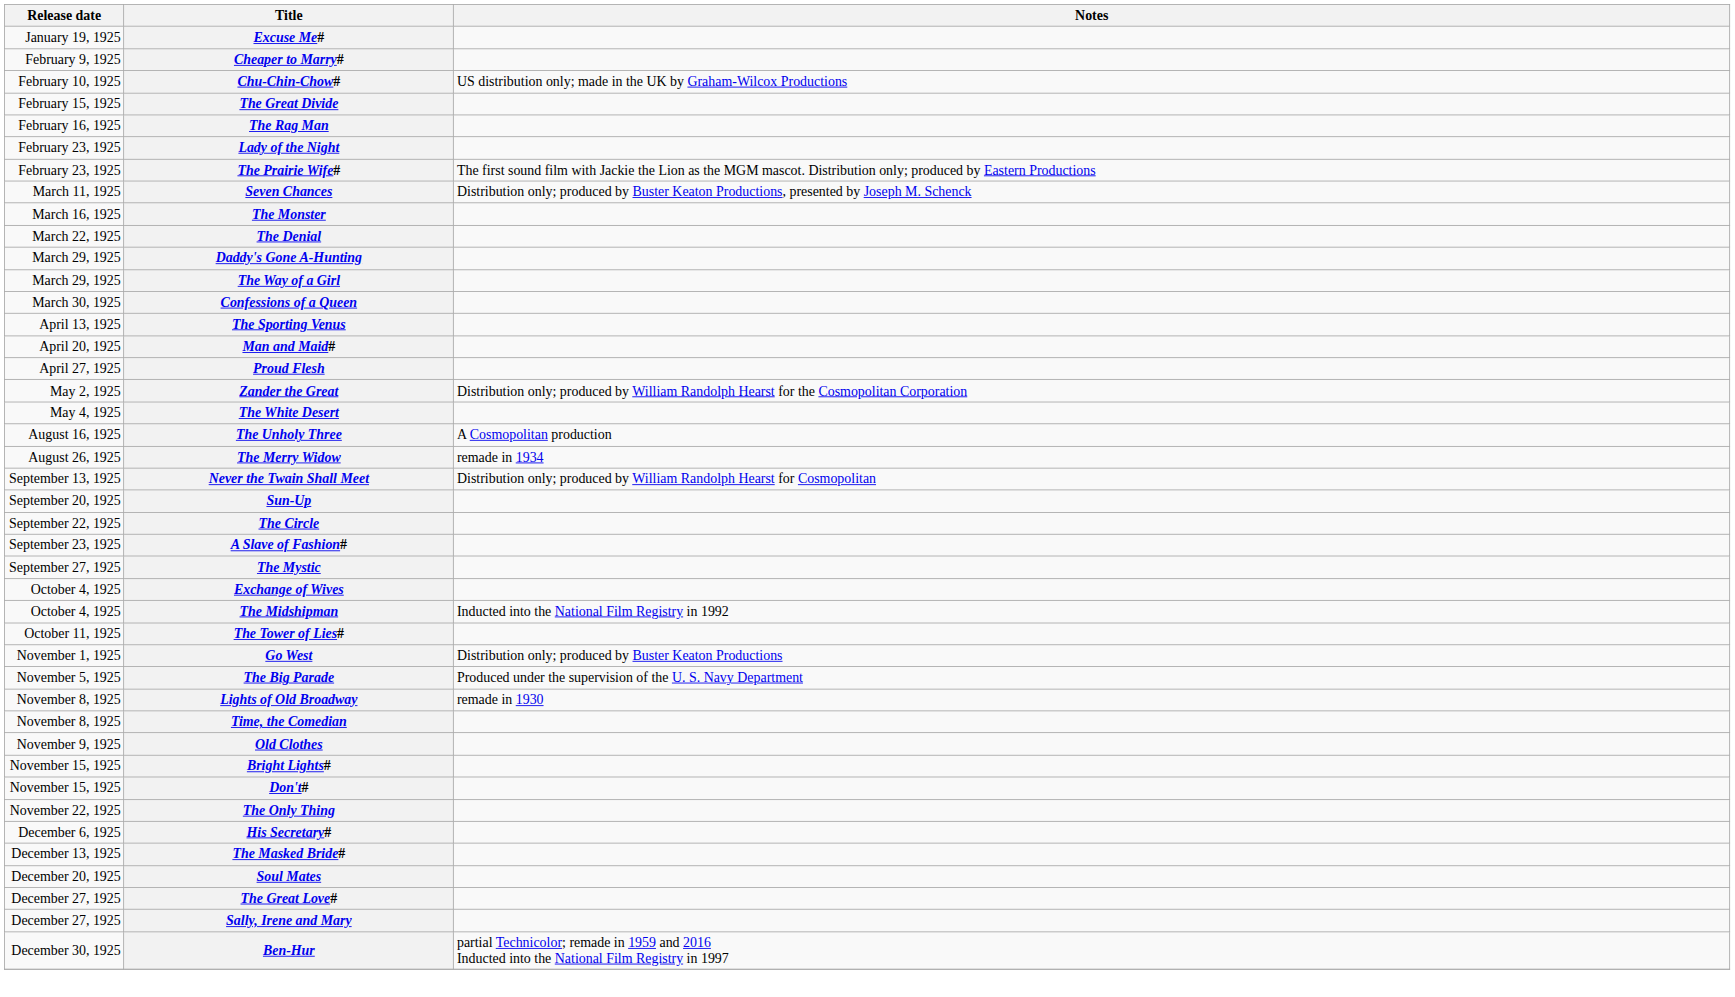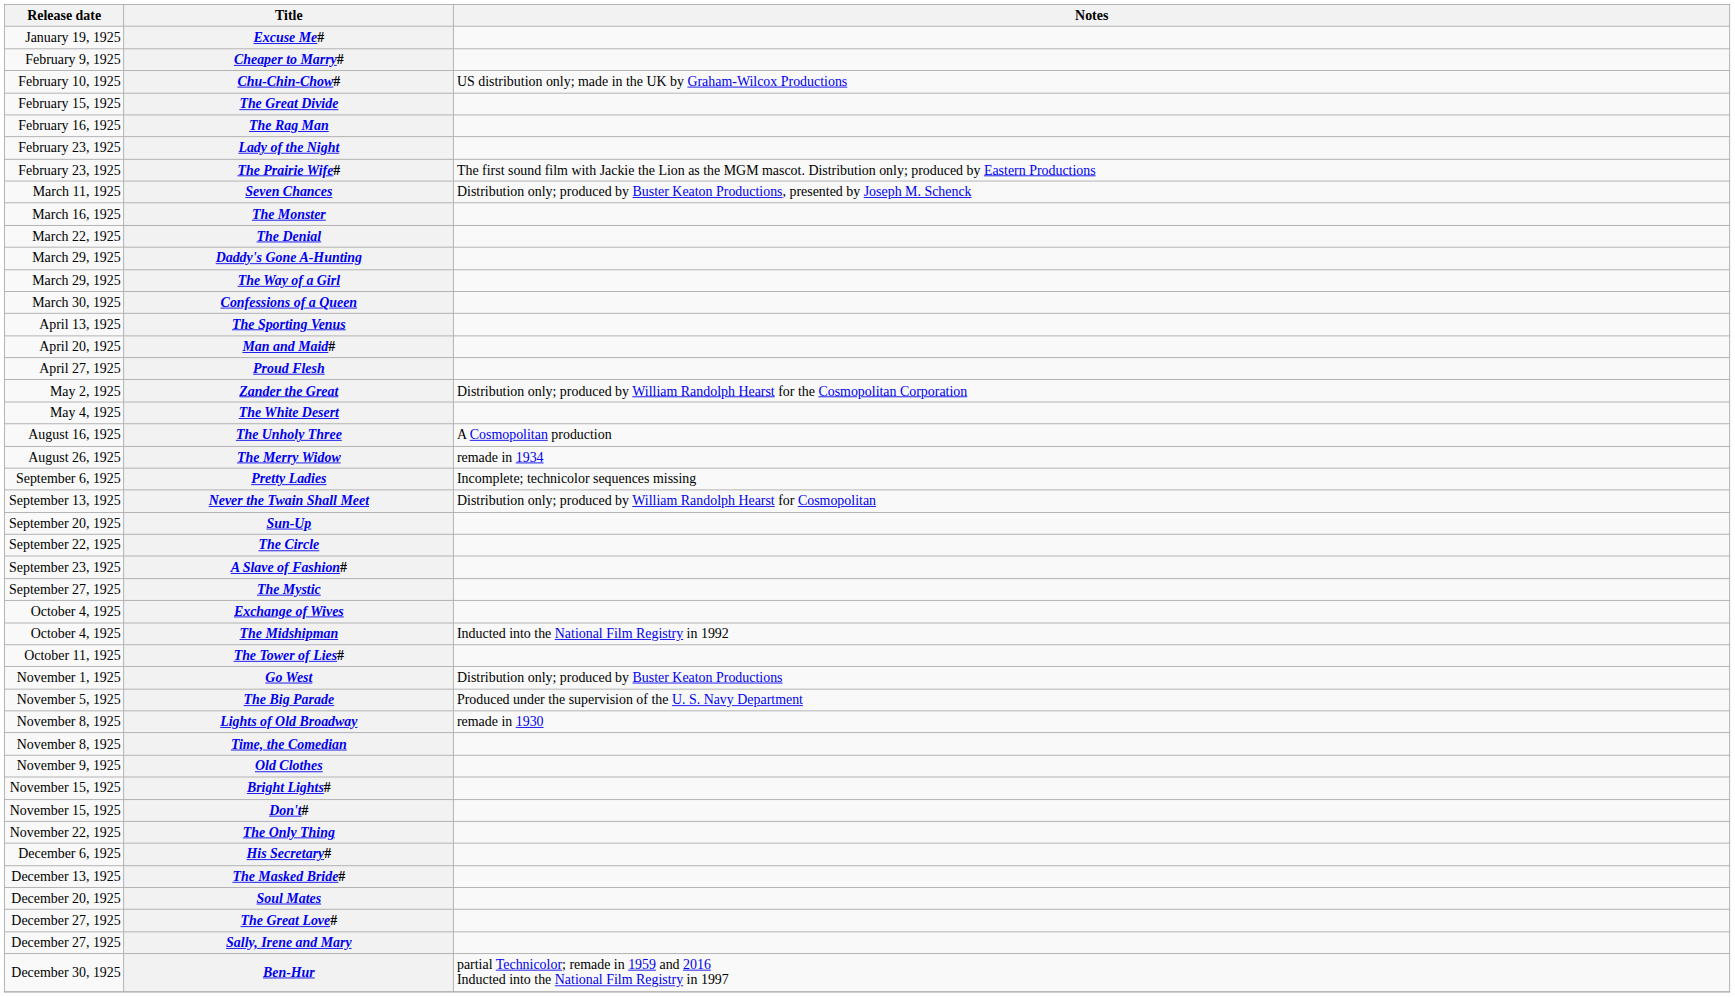 <table class="wikitable sortable" style="width:100%;">
 <tr>
 <th scope="col" style="width:130px;">Release date</th>
 <th>Title</th>
 <th>Notes</th>
 </tr>
 <tr>
 <td style="text-align:right;">January 19, 1925</td>
 <th scope="row"><em><a href='#'>Excuse Me</a></em>#</th>
 <td></td>
 </tr>
 <tr>
 <td style="text-align:right;">February 9, 1925</td>
 <th scope="row"><em><a href='#'>Cheaper to Marry</a></em>#</th>
 <td></td>
 </tr>
 <tr>
 <td style="text-align:right;">February 10, 1925</td>
 <th scope="row"><em><a href='#'>Chu-Chin-Chow</a></em>#</th>
 <td>US distribution only; made in the UK by <a href='#'>Graham-Wilcox Productions</a></td>
 </tr>
 <tr>
 <td style="text-align:right;">February 15, 1925</td>
 <th scope="row"><em><a href='#'>The Great Divide</a></em></th>
 <td></td>
 </tr>
 <tr>
 <td style="text-align:right;">February 16, 1925</td>
 <th scope="row"><em><a href='#'>The Rag Man</a></em></th>
 <td></td>
 </tr>
 <tr>
 <td style="text-align:right;">February 23, 1925</td>
 <th scope="row"><em><a href='#'>Lady of the Night</a></em></th>
 <td></td>
 </tr>
 <tr>
 <td style="text-align:right;">February 23, 1925</td>
 <th scope="row"><em><a href='#'>The Prairie Wife</a></em>#</th>
 <td>The first sound film with Jackie the Lion as the MGM mascot. Distribution only; produced by <a href='#'>Eastern Productions</a></td>
 </tr>
 <tr>
 <td style="text-align:right;">March 11, 1925</td>
 <th scope="row"><em><a href='#'>Seven Chances</a></em></th>
 <td>Distribution only; produced by <a href='#'>Buster Keaton Productions</a>, presented by <a href='#'>Joseph M. Schenck</a></td>
 </tr>
 <tr>
 <td style="text-align:right;">March 16, 1925</td>
 <th scope="row"><em><a href='#'>The Monster</a></em></th>
 <td></td>
 </tr>
 <tr>
 <td style="text-align:right;">March 22, 1925</td>
 <th scope="row"><em><a href='#'>The Denial</a></em></th>
 <td></td>
 </tr>
 <tr>
 <td style="text-align:right;">March 29, 1925</td>
 <th scope="row"><em><a href='#'>Daddy's Gone A-Hunting</a></em></th>
 <td></td>
 </tr>
 <tr>
 <td style="text-align:right;">March 29, 1925</td>
 <th scope="row"><em><a href='#'>The Way of a Girl</a></em></th>
 <td></td>
 </tr>
 <tr>
 <td style="text-align:right;">March 30, 1925</td>
 <th scope="row"><em><a href='#'>Confessions of a Queen</a></em></th>
 <td></td>
 </tr>
 <tr>
 <td style="text-align:right;">April 13, 1925</td>
 <th scope="row"><em><a href='#'>The Sporting Venus</a></em></th>
 <td></td>
 </tr>
 <tr>
 <td style="text-align:right;">April 20, 1925</td>
 <th scope="row"><em><a href='#'>Man and Maid</a></em>#</th>
 <td></td>
 </tr>
 <tr>
 <td style="text-align:right;">April 27, 1925</td>
 <th scope="row"><em><a href='#'>Proud Flesh</a></em></th>
 <td></td>
 </tr>
 <tr>
 <td style="text-align:right;">May 2, 1925</td>
 <th scope="row"><em><a href='#'>Zander the Great</a></em></th>
 <td>Distribution only; produced by <a href='#'>William Randolph Hearst</a> for the <a href='#'>Cosmopolitan Corporation</a></td>
 </tr>
 <tr>
 <td style="text-align:right;">May 4, 1925</td>
 <th scope="row"><em><a href='#'>The White Desert</a></em></th>
 <td></td>
 </tr>
 <tr>
 <td style="text-align:right;">August 16, 1925</td>
 <th scope="row"><em><a href='#'>The Unholy Three</a></em></th>
 <td>A <a href='#'>Cosmopolitan</a> production</td>
 </tr>
 <tr>
 <td style="text-align:right;">August 26, 1925</td>
 <th scope="row"><em><a href='#'>The Merry Widow</a></em></th>
 <td>remade in <a href='#'>1934</a></td>
+</tr>
+<tr>
+<td style="text-align:right;">September 6, 1925</td>
+<th scope="row"><em><a href='#'>Pretty Ladies</a></em></th>
+<td>Incomplete; technicolor sequences missing</td>
 </tr>
 <tr>
 <td style="text-align:right;">September 13, 1925</td>
 <th scope="row"><em><a href='#'>Never the Twain Shall Meet</a></em></th>
 <td>Distribution only; produced by <a href='#'>William Randolph Hearst</a> for <a href='#'>Cosmopolitan</a></td>
 </tr>
 <tr>
 <td style="text-align:right;">September 20, 1925</td>
 <th scope="row"><em><a href='#'>Sun-Up</a></em></th>
 <td></td>
 </tr>
 <tr>
 <td style="text-align:right;">September 22, 1925</td>
 <th scope="row"><em><a href='#'>The Circle</a></em></th>
 <td></td>
 </tr>
 <tr>
 <td style="text-align:right;">September 23, 1925</td>
 <th scope="row"><em><a href='#'>A Slave of Fashion</a></em>#</th>
 <td></td>
 </tr>
 <tr>
 <td style="text-align:right;">September 27, 1925</td>
 <th scope="row"><em><a href='#'>The Mystic</a></em></th>
 <td></td>
 </tr>
 <tr>
 <td style="text-align:right;">October 4, 1925</td>
 <th scope="row"><em><a href='#'>Exchange of Wives</a></em></th>
 <td></td>
 </tr>
 <tr>
 <td style="text-align:right;">October 4, 1925</td>
 <th scope="row"><em><a href='#'>The Midshipman</a></em></th>
 <td>Inducted into the <a href='#'>National Film Registry</a> in 1992</td>
 </tr>
 <tr>
 <td style="text-align:right;">October 11, 1925</td>
 <th scope="row"><em><a href='#'>The Tower of Lies</a></em>#</th>
 <td></td>
 </tr>
 <tr>
 <td style="text-align:right;">November 1, 1925</td>
 <th scope="row"><em><a href='#'>Go West</a></em></th>
 <td>Distribution only; produced by <a href='#'>Buster Keaton Productions</a></td>
 </tr>
 <tr>
 <td style="text-align:right;">November 5, 1925</td>
 <th scope="row"><em><a href='#'>The Big Parade</a></em></th>
 <td>Produced under the supervision of the <a href='#'>U. S. Navy Department</a></td>
 </tr>
 <tr>
 <td style="text-align:right;">November 8, 1925</td>
 <th scope="row"><em><a href='#'>Lights of Old Broadway</a></em></th>
 <td>remade in <a href='#'>1930</a></td>
 </tr>
 <tr>
 <td style="text-align:right;">November 8, 1925</td>
 <th scope="row"><em><a href='#'>Time, the Comedian</a></em></th>
 <td></td>
 </tr>
 <tr>
 <td style="text-align:right;">November 9, 1925</td>
 <th scope="row"><em><a href='#'>Old Clothes</a></em></th>
 <td></td>
 </tr>
 <tr>
 <td style="text-align:right;">November 15, 1925</td>
 <th scope="row"><em><a href='#'>Bright Lights</a></em>#</th>
 <td></td>
 </tr>
 <tr>
 <td style="text-align:right;">November 15, 1925</td>
 <th scope="row"><em><a href='#'>Don't</a></em>#</th>
 <td></td>
 </tr>
 <tr>
 <td style="text-align:right;">November 22, 1925</td>
 <th scope="row"><em><a href='#'>The Only Thing</a></em></th>
 <td></td>
 </tr>
 <tr>
 <td style="text-align:right;">December 6, 1925</td>
 <th scope="row"><em><a href='#'>His Secretary</a></em>#</th>
 <td></td>
 </tr>
 <tr>
 <td style="text-align:right;">December 13, 1925</td>
 <th scope="row"><em><a href='#'>The Masked Bride</a></em>#</th>
 <td></td>
 </tr>
 <tr>
 <td style="text-align:right;">December 20, 1925</td>
 <th scope="row"><em><a href='#'>Soul Mates</a></em></th>
 <td></td>
 </tr>
 <tr>
 <td style="text-align:right;">December 27, 1925</td>
 <th scope="row"><em><a href='#'>The Great Love</a></em>#</th>
 <td></td>
 </tr>
 <tr>
 <td style="text-align:right;">December 27, 1925</td>
 <th scope="row"><em><a href='#'>Sally, Irene and Mary</a></em></th>
 <td></td>
 </tr>
 <tr>
 <td style="text-align:right;">December 30, 1925</td>
 <th scope="row"><em><a href='#'>Ben-Hur</a></em></th>
 <td>partial <a href='#'>Technicolor</a>; remade in <a href='#'>1959</a> and <a href='#'>2016</a><br>Inducted into the <a href='#'>National Film Registry</a> in 1997</td>
 </tr>
 <tr>
 </tr>
 </table>
